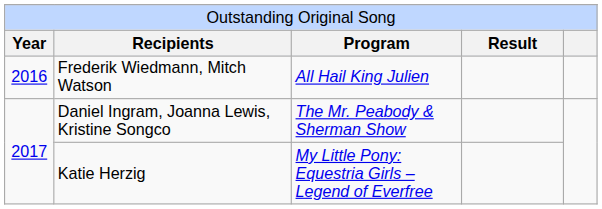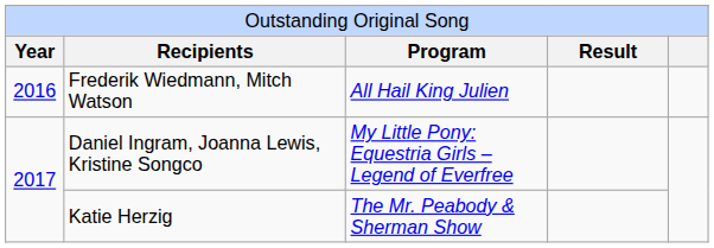 <table class="wikitable plainrowheaders" style="font-size: 90%" width=85%>
 <tr>
 </tr>
 <tr ---- bgcolor="#bfd7ff">
 <td colspan=6 align=center>Outstanding Original Song</td>
 </tr>
 <tr ---- bgcolor="#ebf5ff">
 <th scope="col" style="width:7%;">Year</th>
 <th scope="col" style="width:35%;">Recipients</th>
 <th scope="col" style="width:25%;">Program</th>
 <th scope="col" style="width:15%;">Result</th>
 <th scope="col" class="unsortable" style="width:5%;"></th>
 </tr>
 <tr>
 <td style="text-align:center;"><a href='#'>2016</a></td>
 <td>Frederik Wiedmann, Mitch Watson</td>
 <td><em><a href='#'>All Hail King Julien</a></em></td>
 <td></td>
 <td style="text-align:center;"></td>
 </tr>
 <tr>
 <td rowspan="2" style="text-align:center;"><a href='#'>2017</a></td>
 <td>Daniel Ingram, Joanna Lewis, Kristine Songco</td>
-<td><em><a href='#'>The Mr. Peabody & Sherman Show</a></em></td>
+<td><em><a href='#'>My Little Pony: Equestria Girls – Legend of Everfree</a></em></td>
 <td></td>
 <td rowspan="2" style="text-align:center;"></td>
 </tr>
 <tr>
 <td>Katie Herzig</td>
-<td><em><a href='#'>My Little Pony: Equestria Girls – Legend of Everfree</a></em></td>
+<td><em><a href='#'>The Mr. Peabody & Sherman Show</a></em></td>
 <td></td>
 </tr>
 </table>
